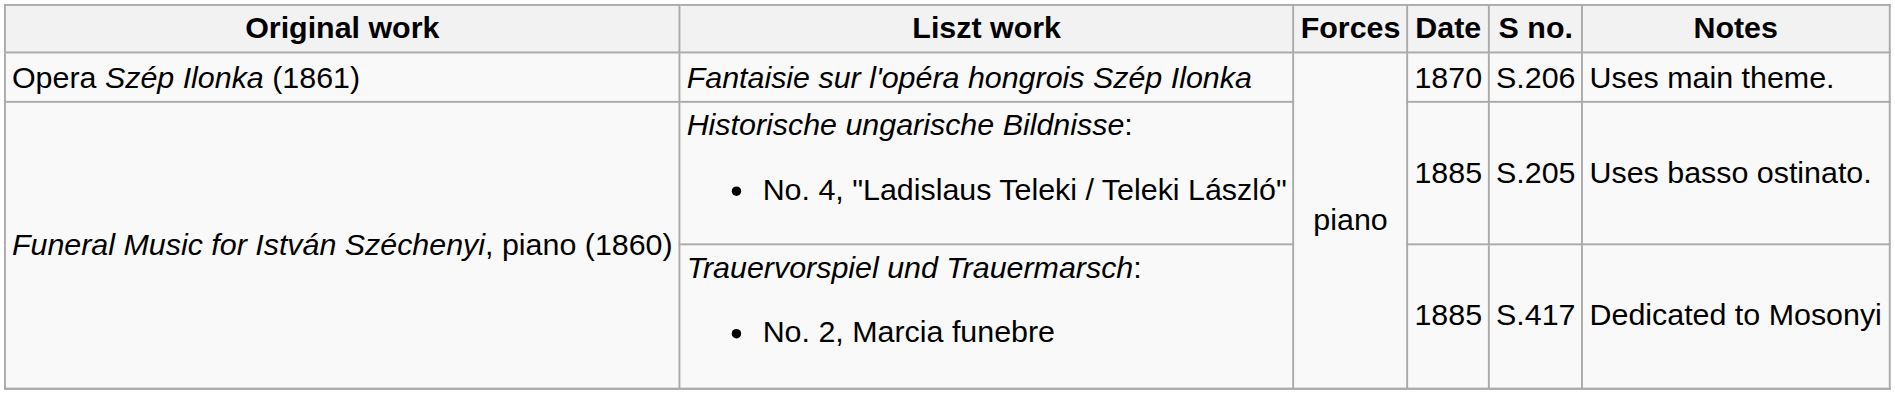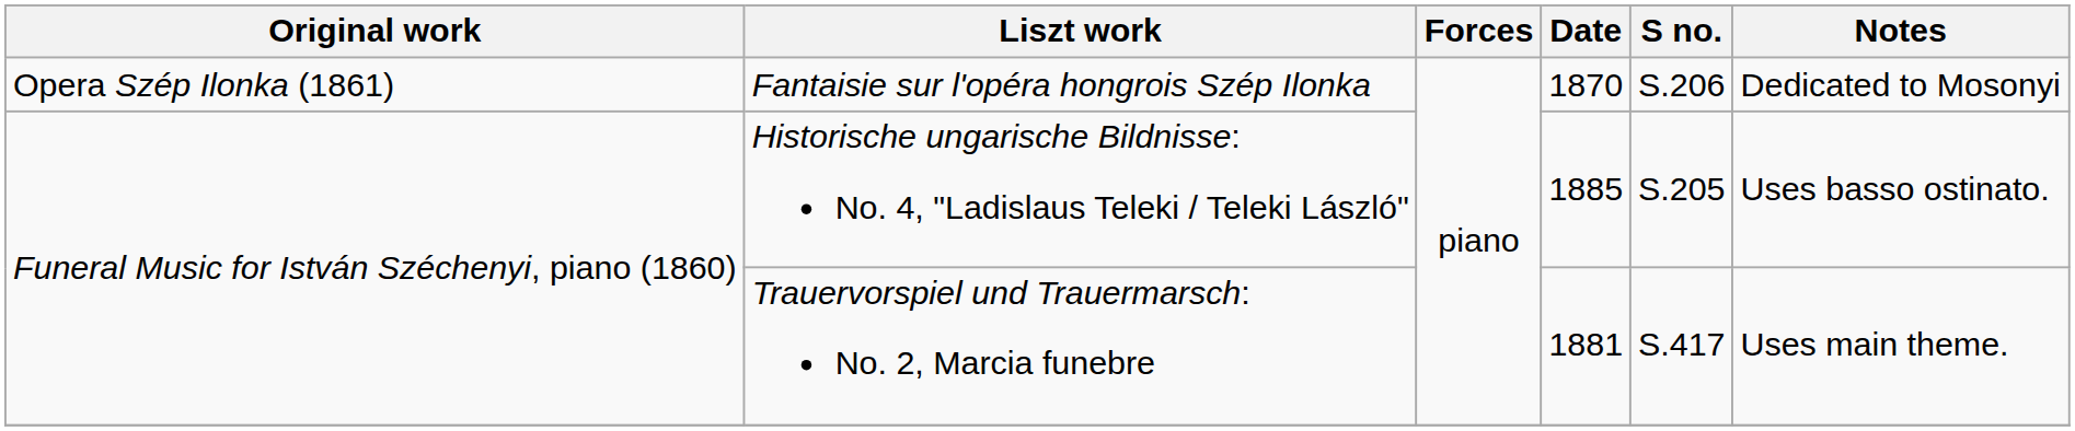 <table class="wikitable">
 <tr>
 <th>Original work</th>
 <th>Liszt work</th>
 <th>Forces</th>
 <th>Date</th>
 <th>S no.</th>
 <th>Notes</th>
 </tr>
 <tr>
 <td>Opera <em>Szép Ilonka</em> (1861)</td>
 <td><em>Fantaisie sur l'opéra hongrois Szép Ilonka</em></td>
 <td rowspan=3 style="text-align: center">piano</td>
 <td>1870</td>
 <td>S.206</td>
-<td>Uses main theme.</td>
+<td>Dedicated to Mosonyi</td>
 </tr>
 <tr>
 <td rowspan=2><em>Funeral Music for István Széchenyi</em>, piano (1860)</td>
 <td><em>Historische ungarische Bildnisse</em>:<br><ul><li>No. 4, "Ladislaus Teleki / Teleki László"</li></ul></td>
 <td>1885</td>
 <td>S.205</td>
 <td>Uses basso ostinato.</td>
 </tr>
 <tr>
 <td><em>Trauervorspiel und Trauermarsch</em>:<br><ul><li>No. 2, Marcia funebre</li></ul></td>
-<td>1885</td>
+<td>1881</td>
 <td>S.417</td>
-<td>Dedicated to Mosonyi</td>
+<td>Uses main theme.</td>
 </tr>
 <tr>
 </tr>
 </table>
